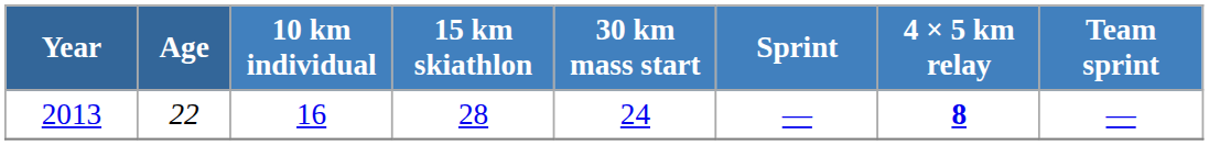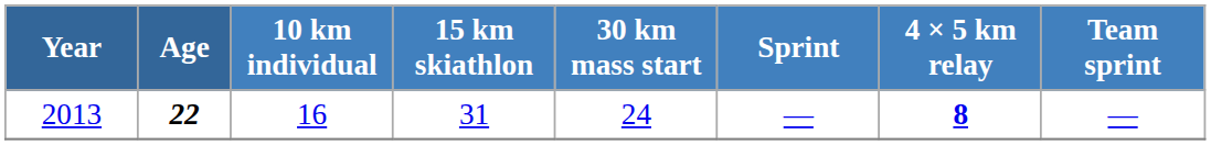 <table class="wikitable" style="font-size:95%; text-align:center; border:grey solid 1px; border-collapse:collapse; background:#ffffff;">
 <tr>
 <th style="background-color:#369; color:white; width:60px;"> Year </th>
 <th style="background-color:#369; color:white; width:40px;"> Age </th>
 <th style="background-color:#4180be; color:white; width:75px;"> 10 km <br> individual </th>
 <th style="background-color:#4180be; color:white; width:75px;"> 15 km <br> skiathlon </th>
 <th style="background-color:#4180be; color:white; width:75px;"> 30 km <br> mass start </th>
 <th style="background-color:#4180be; color:white; width:75px;"> Sprint </th>
 <th style="background-color:#4180be; color:white; width:75px;"> 4 × 5 km <br> relay </th>
 <th style="background-color:#4180be; color:white; width:75px;"> Team <br> sprint </th>
 </tr>
 <tr>
 <td><a href='#'>2013</a></td>
-<td><em>22</em></td>
+<td><strong><em>22</em></strong></td>
 <td><a href='#'>16</a></td>
-<td><a href='#'>28</a></td>
+<td><a href='#'>31</a></td>
 <td><a href='#'>24</a></td>
 <td><a href='#'>—</a></td>
 <td><strong><a href='#'>8</a></strong></td>
 <td><a href='#'>—</a></td>
 </tr>
 <tr>
 </tr>
 </table>
